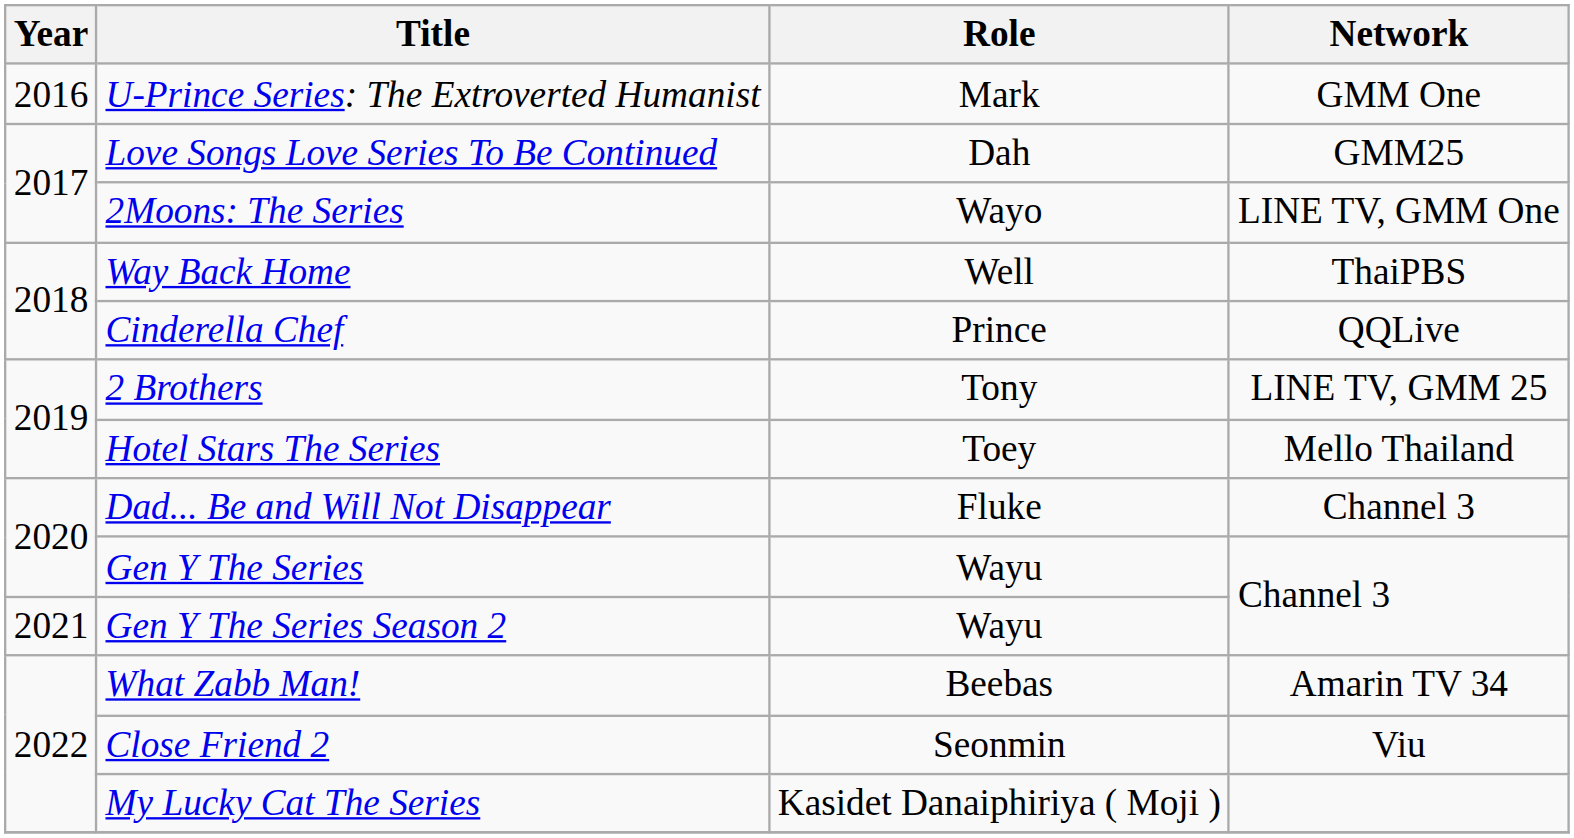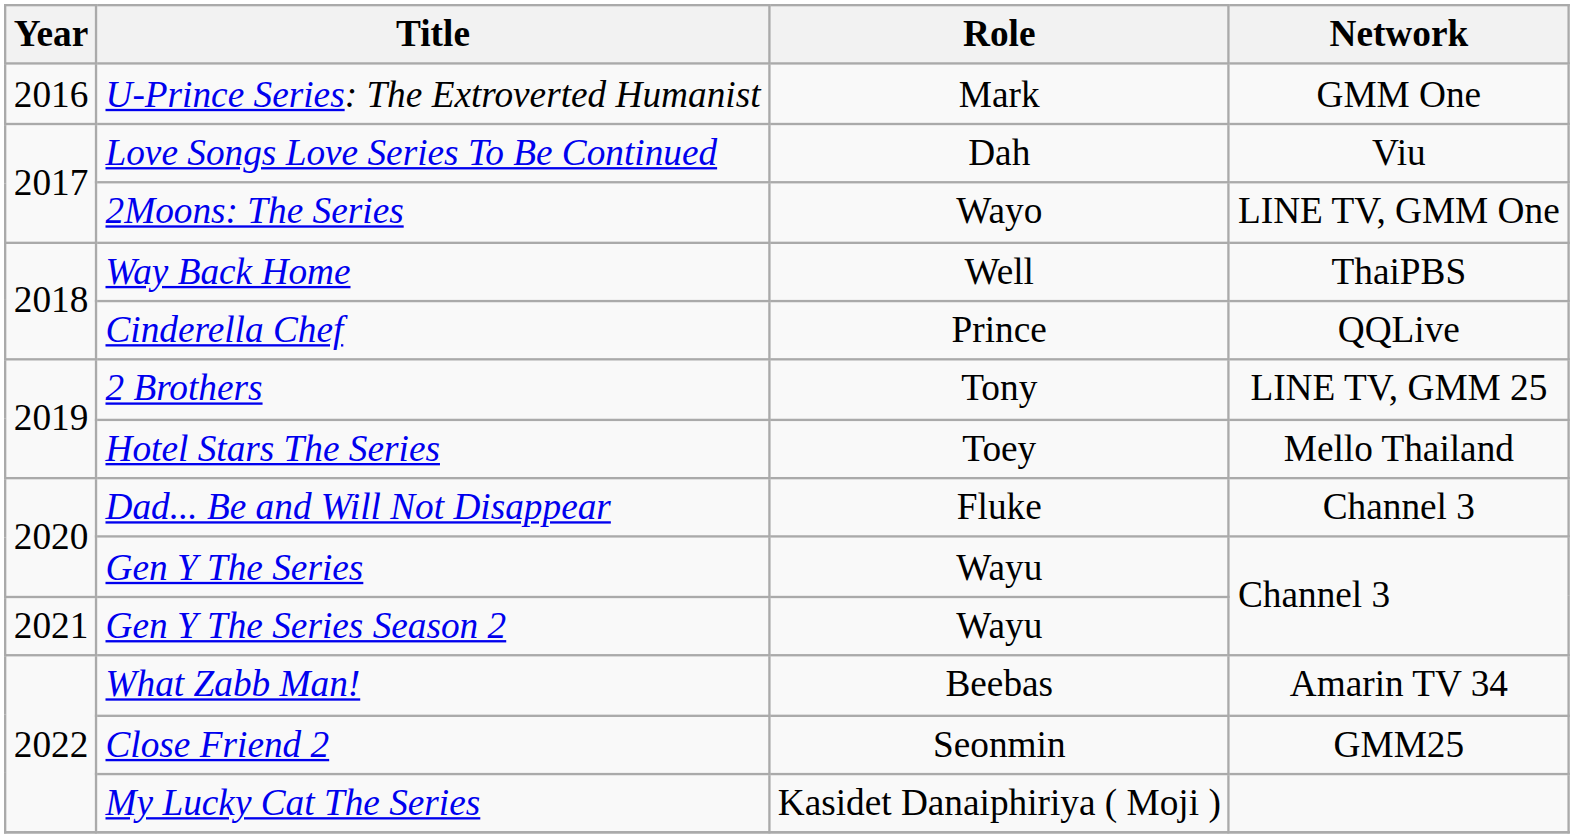 <table class="wikitable">
 <tr>
 <th>Year</th>
 <th>Title</th>
 <th>Role</th>
 <th>Network</th>
 </tr>
 <tr>
 <td align = "center">2016</td>
 <td><em><a href='#'>U-Prince Series</a>: The Extroverted Humanist</em></td>
 <td align = "center">Mark</td>
 <td align="center">GMM One</td>
 </tr>
 <tr>
 <td rowspan = 2 align = "center">2017</td>
 <td><em><a href='#'>Love Songs Love Series To Be Continued</a></em></td>
 <td align = "center">Dah</td>
-<td align="center">GMM25</td>
+<td align = "center">Viu</td>
 </tr>
 <tr>
 <td><em><a href='#'>2Moons: The Series</a></em></td>
 <td align = "center">Wayo</td>
 <td align = "center">LINE TV, GMM One</td>
 </tr>
 <tr>
 <td rowspan = 2 align = "center">2018</td>
 <td><em><a href='#'>Way Back Home</a></em></td>
 <td align = "center">Well</td>
 <td align="center">ThaiPBS</td>
 </tr>
 <tr>
 <td><em><a href='#'>Cinderella Chef</a></em></td>
 <td align = "center">Prince</td>
 <td align = "center">QQLive</td>
 </tr>
 <tr>
 <td rowspan = 2 align = "center">2019</td>
 <td><em><a href='#'>2 Brothers</a></em></td>
 <td align = "center">Tony</td>
 <td align = "center">LINE TV, GMM 25</td>
 </tr>
 <tr>
 <td><em><a href='#'>Hotel Stars The Series</a></em></td>
 <td align = "center">Toey</td>
 <td align = "center">Mello Thailand</td>
 </tr>
 <tr>
 <td rowspan = 2 align = "center">2020</td>
 <td><em><a href='#'>Dad... Be and Will Not Disappear</a></em></td>
 <td align = "center">Fluke</td>
 <td align = "center">Channel 3</td>
 </tr>
 <tr>
 <td><em><a href='#'>Gen Y The Series</a></em></td>
 <td align = "center">Wayu</td>
 <td rowspan=2>Channel 3</td>
 </tr>
 <tr>
 <td align = "center">2021</td>
 <td><em><a href='#'>Gen Y The Series Season 2</a></em></td>
 <td align = "center">Wayu</td>
 </tr>
 <tr>
 <td rowspan = 3 align = "center">2022</td>
 <td><em><a href='#'>What Zabb Man! </a></em></td>
 <td align = "center">Beebas</td>
 <td align= "center">Amarin TV 34</td>
 </tr>
 <tr>
 <td><em><a href='#'>Close Friend 2</a></em></td>
 <td align = "center">Seonmin</td>
-<td align = "center">Viu</td>
+<td align="center">GMM25</td>
 </tr>
 <tr>
 <td><em><a href='#'>My Lucky Cat The Series</a></em></td>
 <td>Kasidet Danaiphiriya ( Moji )</td>
 <td></td>
 </tr>
 <tr>
 </tr>
 </table>
